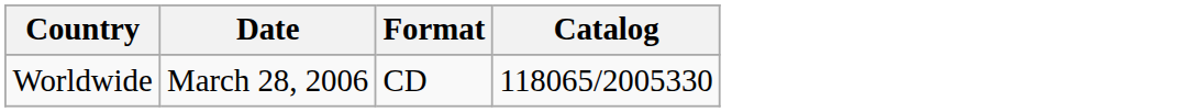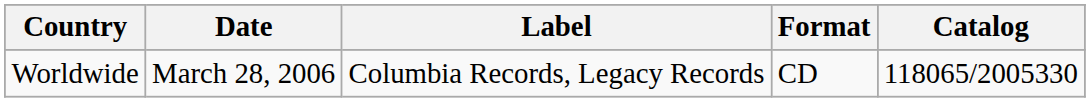 <table class="wikitable">
 <tr>
 <th>Country</th>
 <th>Date</th>
+<th>Label</th>
 <th>Format</th>
 <th>Catalog</th>
 </tr>
 <tr>
 <td>Worldwide</td>
 <td>March 28, 2006</td>
+<td>Columbia Records, Legacy Records</td>
 <td>CD</td>
 <td>118065/2005330</td>
 </tr>
 </table>
